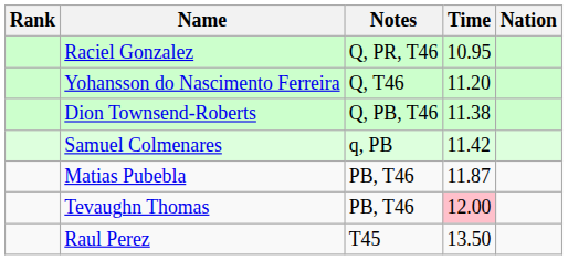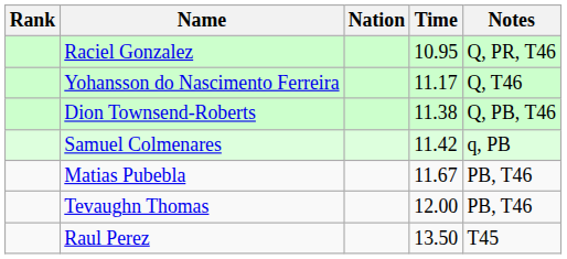 <table class="wikitable sortable">
 <tr>
 <th>Rank</th>
 <th>Name</th>
+<th>Nation</th>
+<th>Time</th>
 <th>Notes</th>
-<th>Time</th>
-<th>Nation</th>
 </tr>
 <tr bgcolor=ccffcc>
 <td></td>
 <td><a href='#'>Raciel Gonzalez</a></td>
+<td></td>
+<td>10.95</td>
 <td>Q, PR, T46</td>
-<td>10.95</td>
-<td></td>
 </tr>
 <tr bgcolor=ccffcc>
 <td></td>
 <td><a href='#'>Yohansson do Nascimento Ferreira</a></td>
+<td></td>
+<td>11.17</td>
 <td>Q, T46</td>
-<td>11.20</td>
-<td></td>
 </tr>
 <tr bgcolor=ccffcc>
 <td></td>
 <td><a href='#'>Dion Townsend-Roberts</a></td>
+<td></td>
+<td>11.38</td>
 <td>Q, PB, T46</td>
-<td>11.38</td>
-<td></td>
 </tr>
 <tr bgcolor=ddffdd>
 <td></td>
 <td><a href='#'>Samuel Colmenares</a></td>
+<td></td>
+<td>11.42</td>
 <td>q, PB</td>
-<td>11.42</td>
-<td></td>
 </tr>
 <tr>
 <td></td>
 <td><a href='#'>Matias Pubebla</a></td>
+<td></td>
+<td>11.67</td>
 <td>PB, T46</td>
-<td>11.87</td>
-<td></td>
 </tr>
 <tr>
 <td></td>
 <td><a href='#'>Tevaughn Thomas</a></td>
+<td></td>
+<td>12.00</td>
 <td>PB, T46</td>
-<td style="background: pink;">12.00</td>
-<td></td>
 </tr>
 <tr>
 <td></td>
 <td><a href='#'>Raul Perez</a></td>
+<td></td>
+<td>13.50</td>
 <td>T45</td>
-<td>13.50</td>
-<td></td>
 </tr>
 </table>
